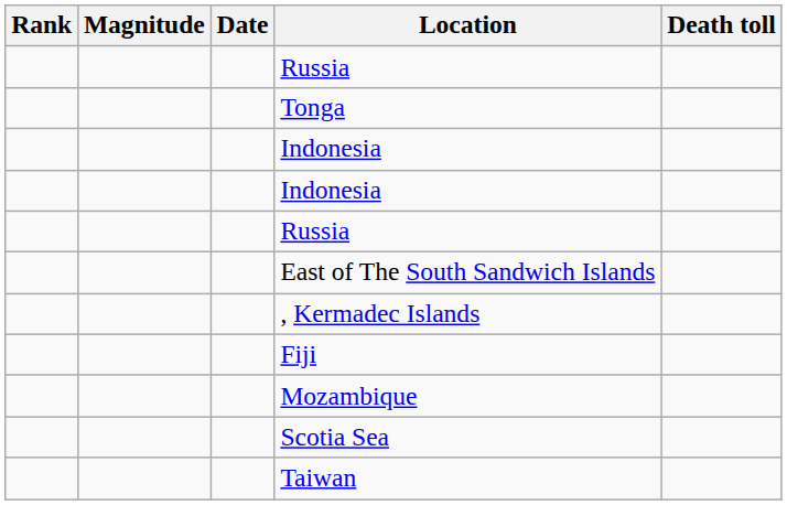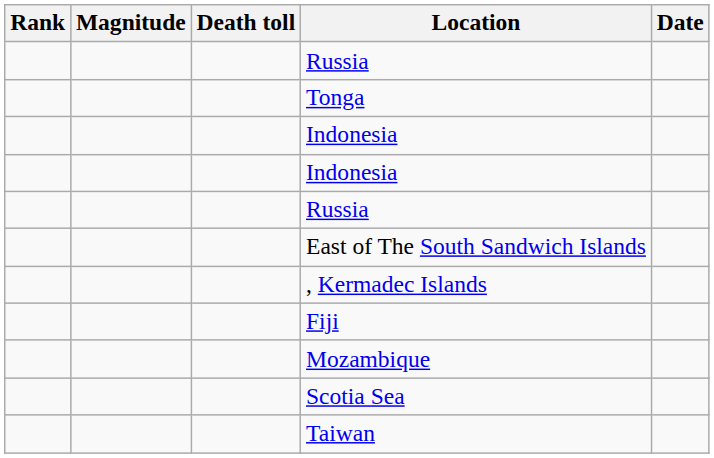 <table class="sortable wikitable" style="font-size:100%;">
 <tr>
 <th>Rank</th>
 <th>Magnitude</th>
+<th>Death toll</th>
+<th>Location</th>
 <th>Date</th>
-<th>Location</th>
-<th>Death toll</th>
 </tr>
 <tr>
 <td></td>
 <td></td>
 <td></td>
 <td> <a href='#'>Russia</a></td>
 <td></td>
 </tr>
 <tr>
 <td></td>
 <td></td>
 <td></td>
 <td> <a href='#'>Tonga</a></td>
 <td></td>
 </tr>
 <tr>
 <td></td>
 <td></td>
 <td></td>
 <td> <a href='#'>Indonesia</a></td>
 <td></td>
 </tr>
 <tr>
 <td></td>
 <td></td>
 <td></td>
 <td> <a href='#'>Indonesia</a></td>
 <td></td>
 </tr>
 <tr>
 <td></td>
 <td></td>
 <td></td>
 <td> <a href='#'>Russia</a></td>
 <td></td>
 </tr>
 <tr>
 <td></td>
 <td></td>
 <td></td>
 <td> East of The <a href='#'>South Sandwich Islands</a></td>
 <td></td>
 </tr>
 <tr>
 <td></td>
 <td></td>
 <td></td>
 <td>, <a href='#'>Kermadec Islands</a></td>
 <td></td>
 </tr>
 <tr>
 <td></td>
 <td></td>
 <td></td>
 <td> <a href='#'>Fiji</a></td>
 <td></td>
 </tr>
 <tr>
 <td></td>
 <td></td>
 <td></td>
 <td> <a href='#'>Mozambique</a></td>
 <td></td>
 </tr>
 <tr>
 <td></td>
 <td></td>
 <td></td>
 <td> <a href='#'>Scotia Sea</a></td>
 <td></td>
 </tr>
 <tr>
 <td></td>
 <td></td>
 <td></td>
 <td> <a href='#'>Taiwan</a></td>
 <td></td>
 </tr>
 </table>
